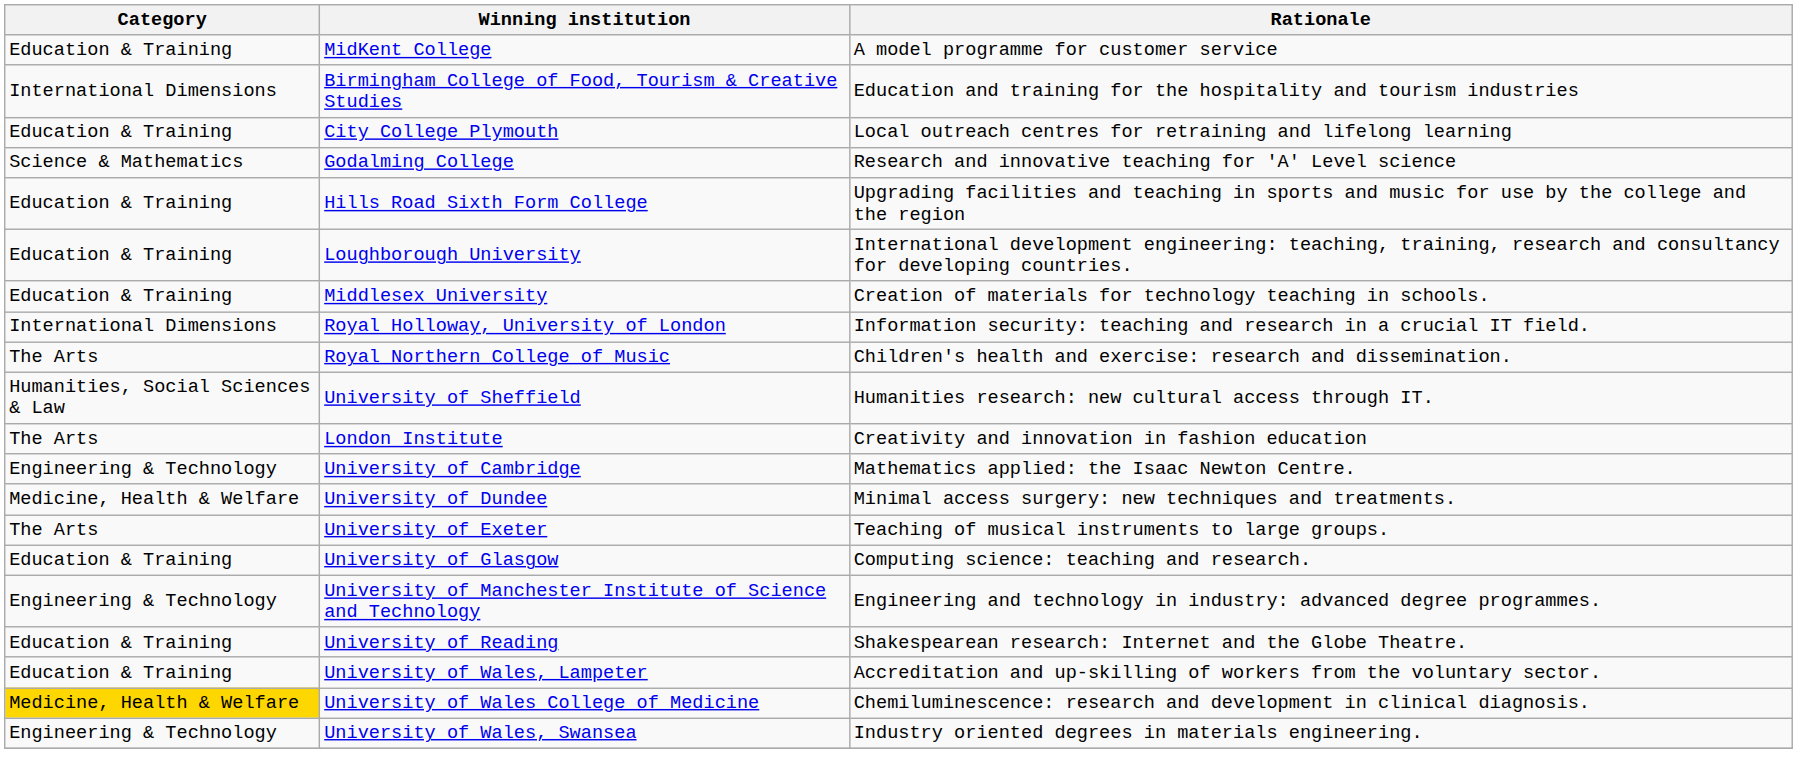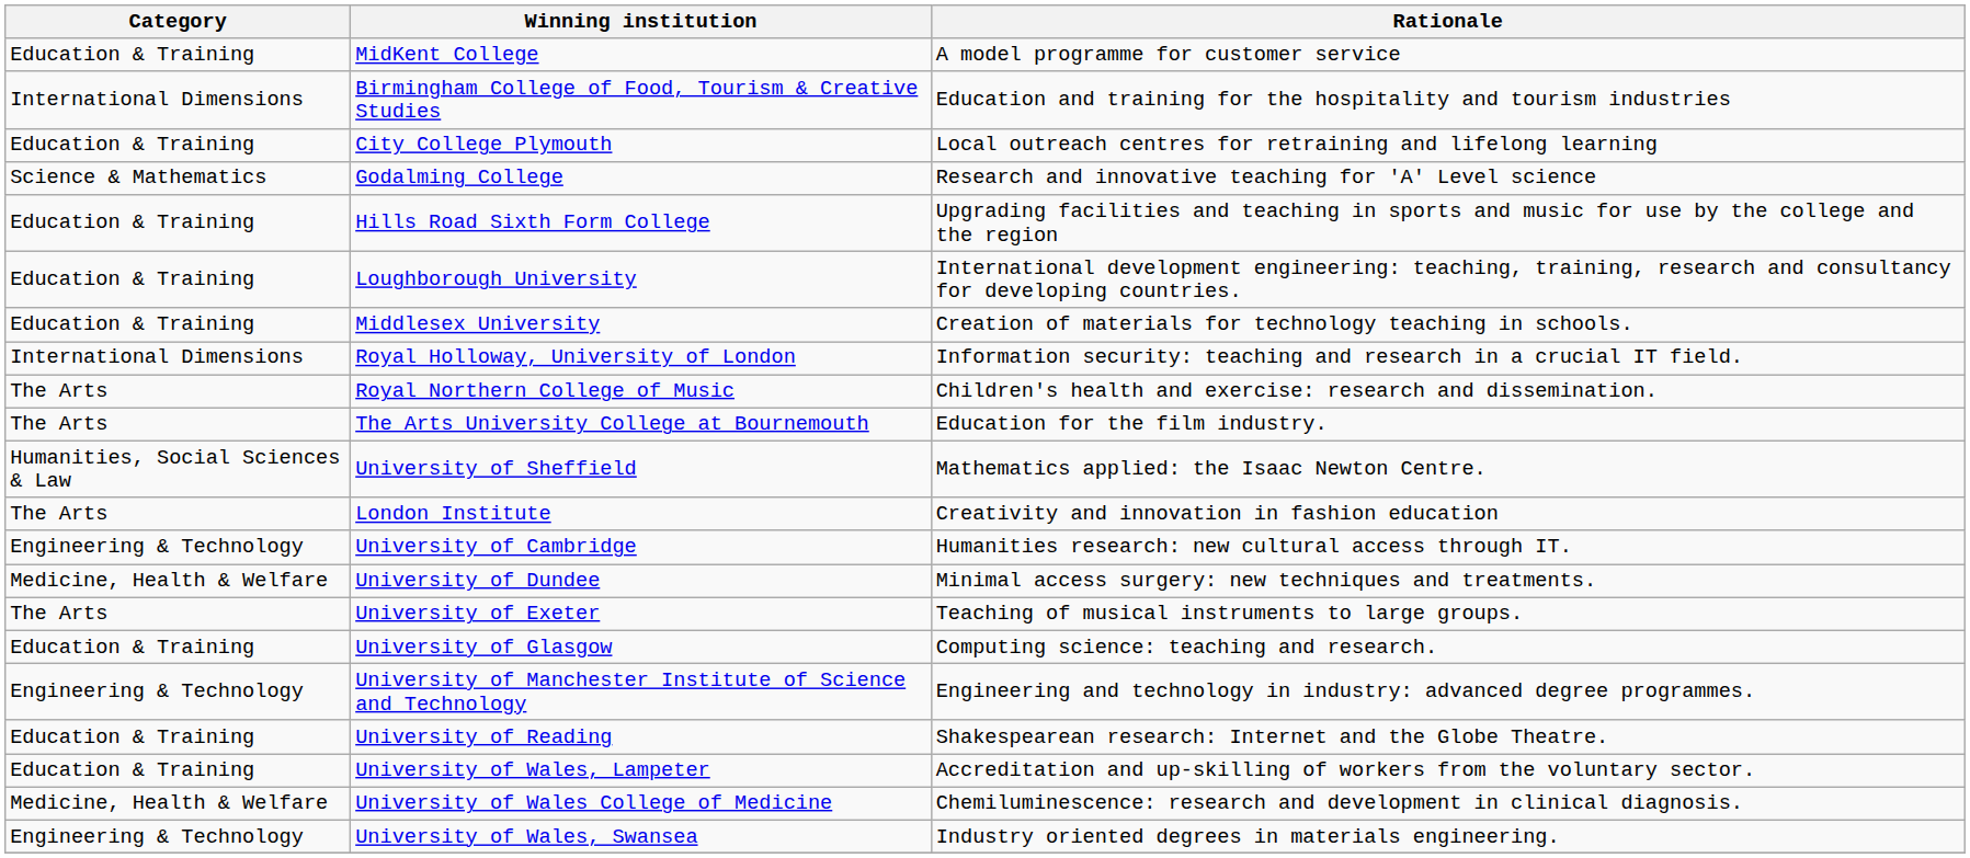 <table class="wikitable">
 <tr>
 <th>Category</th>
 <th>Winning institution</th>
 <th>Rationale</th>
 </tr>
 <tr>
 <td>Education & Training</td>
 <td><a href='#'>MidKent College</a></td>
 <td>A model programme for customer service</td>
 </tr>
 <tr>
 <td>International Dimensions</td>
 <td><a href='#'>Birmingham College of Food, Tourism & Creative Studies</a></td>
 <td>Education and training for the hospitality and tourism industries</td>
 </tr>
 <tr>
 <td>Education & Training</td>
 <td><a href='#'>City College Plymouth</a></td>
 <td>Local outreach centres for retraining and lifelong learning</td>
 </tr>
 <tr>
 <td>Science & Mathematics</td>
 <td><a href='#'>Godalming College</a></td>
 <td>Research and innovative teaching for 'A' Level science</td>
 </tr>
 <tr>
 <td>Education & Training</td>
 <td><a href='#'>Hills Road Sixth Form College</a></td>
 <td>Upgrading facilities and teaching in sports and music for use by the college and the region</td>
 </tr>
 <tr>
 <td>Education & Training</td>
 <td><a href='#'>Loughborough University</a></td>
 <td>International development engineering: teaching, training, research and consultancy for developing countries.</td>
 </tr>
 <tr>
 <td>Education & Training</td>
 <td><a href='#'>Middlesex University</a></td>
 <td>Creation of materials for technology teaching in schools.</td>
 </tr>
 <tr>
 <td>International Dimensions</td>
 <td><a href='#'>Royal Holloway, University of London</a></td>
 <td>Information security: teaching and research in a crucial IT field.</td>
 </tr>
 <tr>
 <td>The Arts</td>
 <td><a href='#'>Royal Northern College of Music</a></td>
 <td>Children's health and exercise: research and dissemination.</td>
 </tr>
 <tr>
+<td>The Arts</td>
+<td><a href='#'>The Arts University College at Bournemouth</a></td>
+<td>Education for the film industry.</td>
+</tr>
+<tr>
 <td>Humanities, Social Sciences & Law</td>
 <td><a href='#'>University of Sheffield</a></td>
-<td>Humanities research: new cultural access through IT.</td>
+<td>Mathematics applied: the Isaac Newton Centre.</td>
 </tr>
 <tr>
 <td>The Arts</td>
 <td><a href='#'>London Institute</a></td>
 <td>Creativity and innovation in fashion education</td>
 </tr>
 <tr>
 <td>Engineering & Technology</td>
 <td><a href='#'>University of Cambridge</a></td>
-<td>Mathematics applied: the Isaac Newton Centre.</td>
+<td>Humanities research: new cultural access through IT.</td>
 </tr>
 <tr>
 <td>Medicine, Health & Welfare</td>
 <td><a href='#'>University of Dundee</a></td>
 <td>Minimal access surgery: new techniques and treatments.</td>
 </tr>
 <tr>
 <td>The Arts</td>
 <td><a href='#'>University of Exeter</a></td>
 <td>Teaching of musical instruments to large groups.</td>
 </tr>
 <tr>
 <td>Education & Training</td>
 <td><a href='#'>University of Glasgow</a></td>
 <td>Computing science: teaching and research.</td>
 </tr>
 <tr>
 <td>Engineering & Technology</td>
 <td><a href='#'>University of Manchester Institute of Science and Technology</a></td>
 <td>Engineering and technology in industry: advanced degree programmes.</td>
 </tr>
 <tr>
 <td>Education & Training</td>
 <td><a href='#'>University of Reading</a></td>
 <td>Shakespearean research: Internet and the Globe Theatre.</td>
 </tr>
 <tr>
 <td>Education & Training</td>
 <td><a href='#'>University of Wales, Lampeter</a></td>
 <td>Accreditation and up-skilling of workers from the voluntary sector.</td>
 </tr>
 <tr>
-<td style="background: gold;">Medicine, Health & Welfare</td>
+<td>Medicine, Health & Welfare</td>
 <td><a href='#'>University of Wales College of Medicine</a></td>
 <td>Chemiluminescence: research and development in clinical diagnosis.</td>
 </tr>
 <tr>
 <td>Engineering & Technology</td>
 <td><a href='#'>University of Wales, Swansea</a></td>
 <td>Industry oriented degrees in materials engineering.</td>
 </tr>
 <tr>
 </tr>
 </table>
